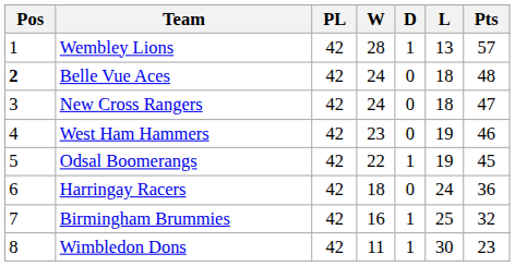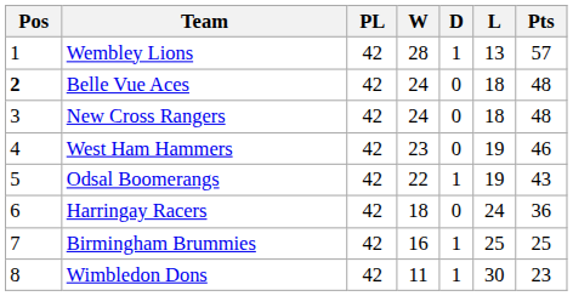 <table class=wikitable width="450" style="background:#FFFFFF;">
 <tr>
 <th>Pos</th>
 <th>Team</th>
 <th>PL</th>
 <th>W</th>
 <th>D</th>
 <th>L</th>
 <th>Pts</th>
 </tr>
 <tr>
 <td>1</td>
 <td><a href='#'>Wembley Lions</a></td>
 <td align="center">42</td>
 <td align="center">28</td>
 <td align="center">1</td>
 <td align="center">13</td>
 <td align="center">57</td>
 </tr>
 <tr>
 <td><strong>2</strong></td>
 <td><a href='#'>Belle Vue Aces</a></td>
 <td align="center">42</td>
 <td align="center">24</td>
 <td align="center">0</td>
 <td align="center">18</td>
 <td align="center">48</td>
 </tr>
 <tr>
 <td>3</td>
 <td><a href='#'>New Cross Rangers</a></td>
 <td align="center">42</td>
 <td align="center">24</td>
 <td align="center">0</td>
 <td align="center">18</td>
-<td align="center">47</td>
+<td align="center">48</td>
 </tr>
 <tr>
 <td>4</td>
 <td><a href='#'>West Ham Hammers</a></td>
 <td align="center">42</td>
 <td align="center">23</td>
 <td align="center">0</td>
 <td align="center">19</td>
 <td align="center">46</td>
 </tr>
 <tr>
 <td>5</td>
 <td><a href='#'>Odsal Boomerangs</a></td>
 <td align="center">42</td>
 <td align="center">22</td>
 <td align="center">1</td>
 <td align="center">19</td>
-<td align="center">45</td>
+<td align="center">43</td>
 </tr>
 <tr>
 <td>6</td>
 <td><a href='#'>Harringay Racers</a></td>
 <td align="center">42</td>
 <td align="center">18</td>
 <td align="center">0</td>
 <td align="center">24</td>
 <td align="center">36</td>
 </tr>
 <tr>
 <td>7</td>
 <td><a href='#'>Birmingham Brummies</a></td>
 <td align="center">42</td>
 <td align="center">16</td>
 <td align="center">1</td>
 <td align="center">25</td>
-<td align="center">32</td>
+<td align="center">25</td>
 </tr>
 <tr>
 <td>8</td>
 <td><a href='#'>Wimbledon Dons</a></td>
 <td align="center">42</td>
 <td align="center">11</td>
 <td align="center">1</td>
 <td align="center">30</td>
 <td align="center">23</td>
 </tr>
 </table>
